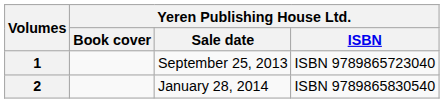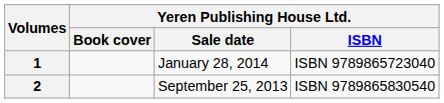 <table class=wikitable style="font-size:small;">
 <tr>
 <th rowspan="2">Volumes</th>
 <th colspan="3"> Yeren Publishing House Ltd.</th>
 </tr>
 <tr>
 <th>Book cover</th>
 <th>Sale date</th>
 <th><a href='#'>ISBN</a></th>
 </tr>
 <tr>
 <th>1</th>
 <td></td>
-<td>September 25, 2013</td>
+<td>January 28, 2014</td>
 <td>ISBN 9789865723040</td>
 </tr>
 <tr>
 <th>2</th>
 <td></td>
-<td>January 28, 2014</td>
+<td>September 25, 2013</td>
 <td>ISBN 9789865830540</td>
 </tr>
 </table>
